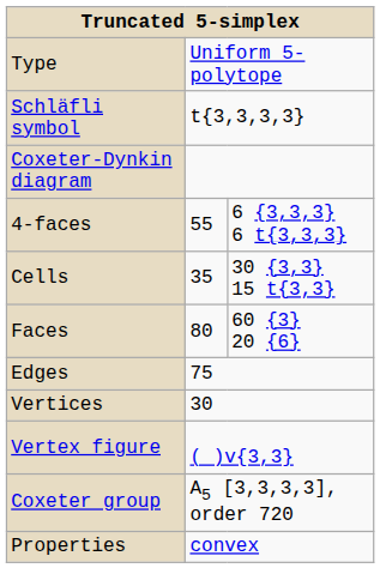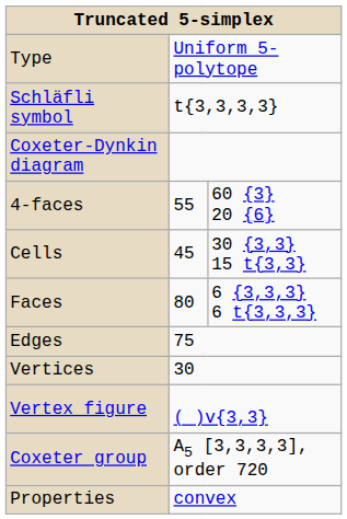 <table class="wikitable" align="right" style="margin-left:10px" width="250">
 <tr>
 <td bgcolor=#e7dcc3 align=center colspan=3><strong>Truncated 5-simplex</strong></td>
 </tr>
 <tr>
 <td bgcolor=#e7dcc3>Type</td>
 <td colspan=2><a href='#'>Uniform 5-polytope</a></td>
 </tr>
 <tr>
 <td bgcolor=#e7dcc3><a href='#'>Schläfli symbol</a></td>
 <td colspan=2>t{3,3,3,3}</td>
 </tr>
 <tr>
 <td bgcolor=#e7dcc3><a href='#'>Coxeter-Dynkin diagram</a></td>
 <td colspan=2><br></td>
 </tr>
 <tr>
 <td bgcolor=#e7dcc3>4-faces</td>
 <td>55</td>
-<td>6 <a href='#'>{3,3,3}</a><br>6 <a href='#'>t{3,3,3}</a></td>
+<td>60 <a href='#'>{3}</a><br>20 <a href='#'>{6}</a></td>
 </tr>
 <tr>
 <td bgcolor=#e7dcc3>Cells</td>
-<td>35</td>
+<td>45</td>
 <td>30 <a href='#'>{3,3}</a><br>15 <a href='#'>t{3,3}</a></td>
 </tr>
 <tr>
 <td bgcolor=#e7dcc3>Faces</td>
 <td>80</td>
-<td>60 <a href='#'>{3}</a><br>20 <a href='#'>{6}</a></td>
+<td>6 <a href='#'>{3,3,3}</a><br>6 <a href='#'>t{3,3,3}</a></td>
 </tr>
 <tr>
 <td bgcolor=#e7dcc3>Edges</td>
 <td colspan=2>75</td>
 </tr>
 <tr>
 <td bgcolor=#e7dcc3>Vertices</td>
 <td colspan=2>30</td>
 </tr>
 <tr>
 <td bgcolor=#e7dcc3><a href='#'>Vertex figure</a></td>
 <td colspan=2><br><a href='#'>( )v{3,3}</a></td>
 </tr>
 <tr>
 <td bgcolor=#e7dcc3><a href='#'>Coxeter group</a></td>
 <td colspan=2>A<sub>5</sub> [3,3,3,3], order 720</td>
 </tr>
 <tr>
 <td bgcolor=#e7dcc3>Properties</td>
 <td colspan=2><a href='#'>convex</a></td>
 </tr>
 </table>
